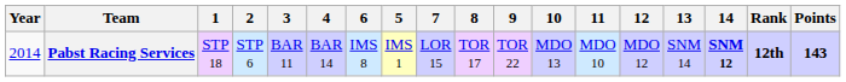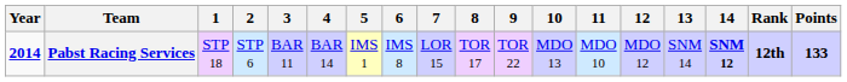 <table class="wikitable" style="text-align:center; font-size:90%">
 <tr>
 <th>Year</th>
 <th>Team</th>
 <th>1</th>
 <th>2</th>
 <th>3</th>
 <th>4</th>
+<th>5</th>
 <th>6</th>
-<th>5</th>
 <th>7</th>
 <th>8</th>
 <th>9</th>
 <th>10</th>
 <th>11</th>
 <th>12</th>
 <th>13</th>
 <th>14</th>
 <th>Rank</th>
 <th>Points</th>
 </tr>
 <tr>
-<td rowspan=1><a href='#'>2014</a></td>
+<td rowspan=1><strong><a href='#'>2014</a></strong></td>
 <th><a href='#'>Pabst Racing Services</a></th>
 <td style="background:#EFCFFF;"><a href='#'>STP</a><br><small>18</small></td>
 <td style="background:#CFEAFF;"><a href='#'>STP</a><br><small>6</small></td>
 <td style="background:#CFCFFF;"><a href='#'>BAR</a><br><small>11</small></td>
 <td style="background:#CFCFFF;"><a href='#'>BAR</a><br><small>14</small></td>
+<td style="background:#FFFFBF;"><a href='#'>IMS</a><br><small>1</small></td>
 <td style="background:#CFEAFF;"><a href='#'>IMS</a><br><small>8</small></td>
-<td style="background:#FFFFBF;"><a href='#'>IMS</a><br><small>1</small></td>
 <td style="background:#CFCFFF;"><a href='#'>LOR</a><br><small>15</small></td>
 <td style="background:#EFCFFF;"><a href='#'>TOR</a><br><small>17</small></td>
 <td style="background:#EFCFFF;"><a href='#'>TOR</a><br><small>22</small></td>
 <td style="background:#CFCFFF;"><a href='#'>MDO</a><br><small>13</small></td>
 <td style="background:#CFEAFF;"><a href='#'>MDO</a><br><small>10</small></td>
 <td style="background:#CFCFFF;"><a href='#'>MDO</a><br><small>12</small></td>
 <td style="background:#CFCFFF;"><a href='#'>SNM</a><br><small>14</small></td>
 <td style="background:#CFCFFF;"><strong><a href='#'>SNM</a><br><small>12</small></strong></td>
 <td style="background:#CFCFFF;"><strong>12th</strong></td>
-<td style="background:#CFCFFF;"><strong>143</strong></td>
+<td style="background:#CFCFFF;"><strong>133</strong></td>
 </tr>
 </table>
